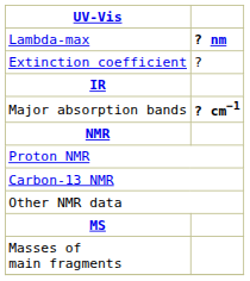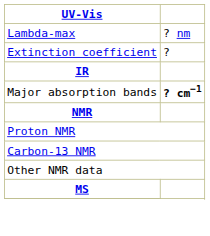 <table border="1" cellspacing="0" cellpadding="3" style="margin: 0 0 0 0.5em; background: #FFFFFF; border-collapse: collapse; border-color: #C0C090;">
 <tr>
 <th><a href='#'>UV-Vis</a></th>
 </tr>
 <tr>
 <td><a href='#'>Lambda-max</a></td>
-<td><strong>? <a href='#'>nm</a></strong></td>
+<td>? <a href='#'>nm</a></td>
 </tr>
 <tr>
 <td><a href='#'>Extinction coefficient</a></td>
 <td>?</td>
 </tr>
 <tr>
 <th><a href='#'>IR</a></th>
 </tr>
 <tr>
 <td>Major absorption bands</td>
 <td><strong>? cm<sup>−1</sup></strong></td>
 </tr>
 <tr>
 <th><a href='#'>NMR</a></th>
 </tr>
 <tr>
 <td colspan="2"><a href='#'>Proton NMR</a> </td>
 </tr>
 <tr>
 <td colspan="2"><a href='#'>Carbon-13 NMR</a> </td>
 </tr>
 <tr>
 <td colspan="2">Other NMR data </td>
 </tr>
 <tr>
 <th><a href='#'>MS</a></th>
 </tr>
 <tr>
-<td>Masses of <br>main fragments</td>
-<td></td>
-</tr>
-<tr>
 </tr>
 </table>
